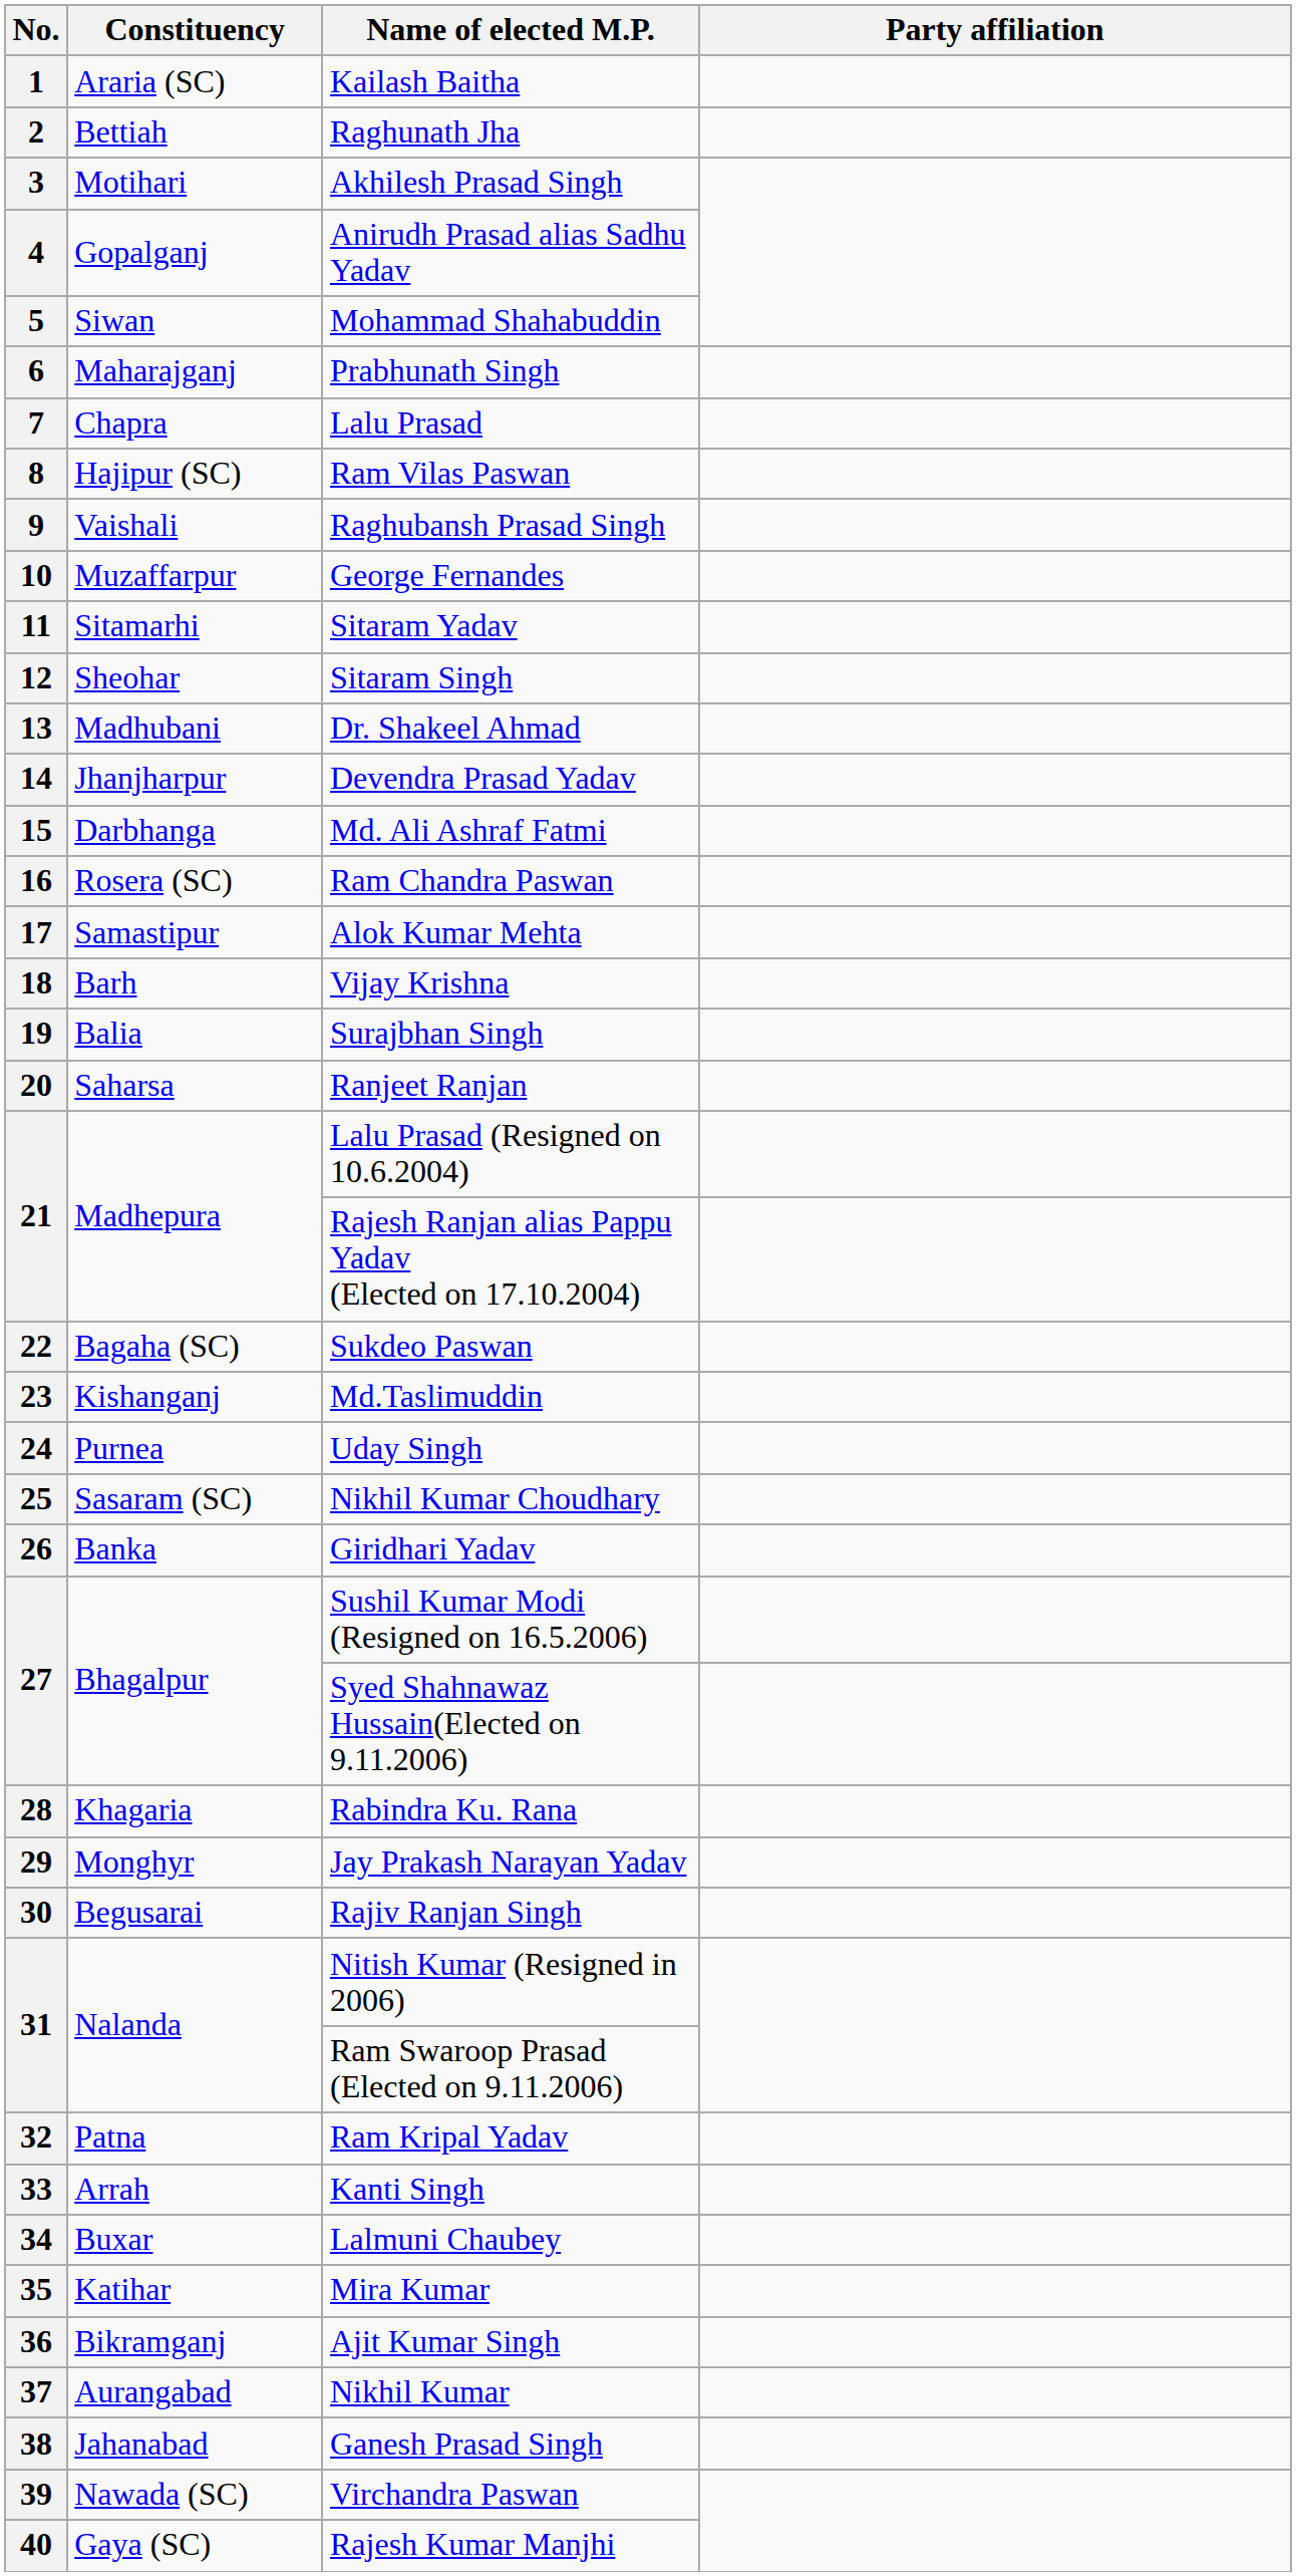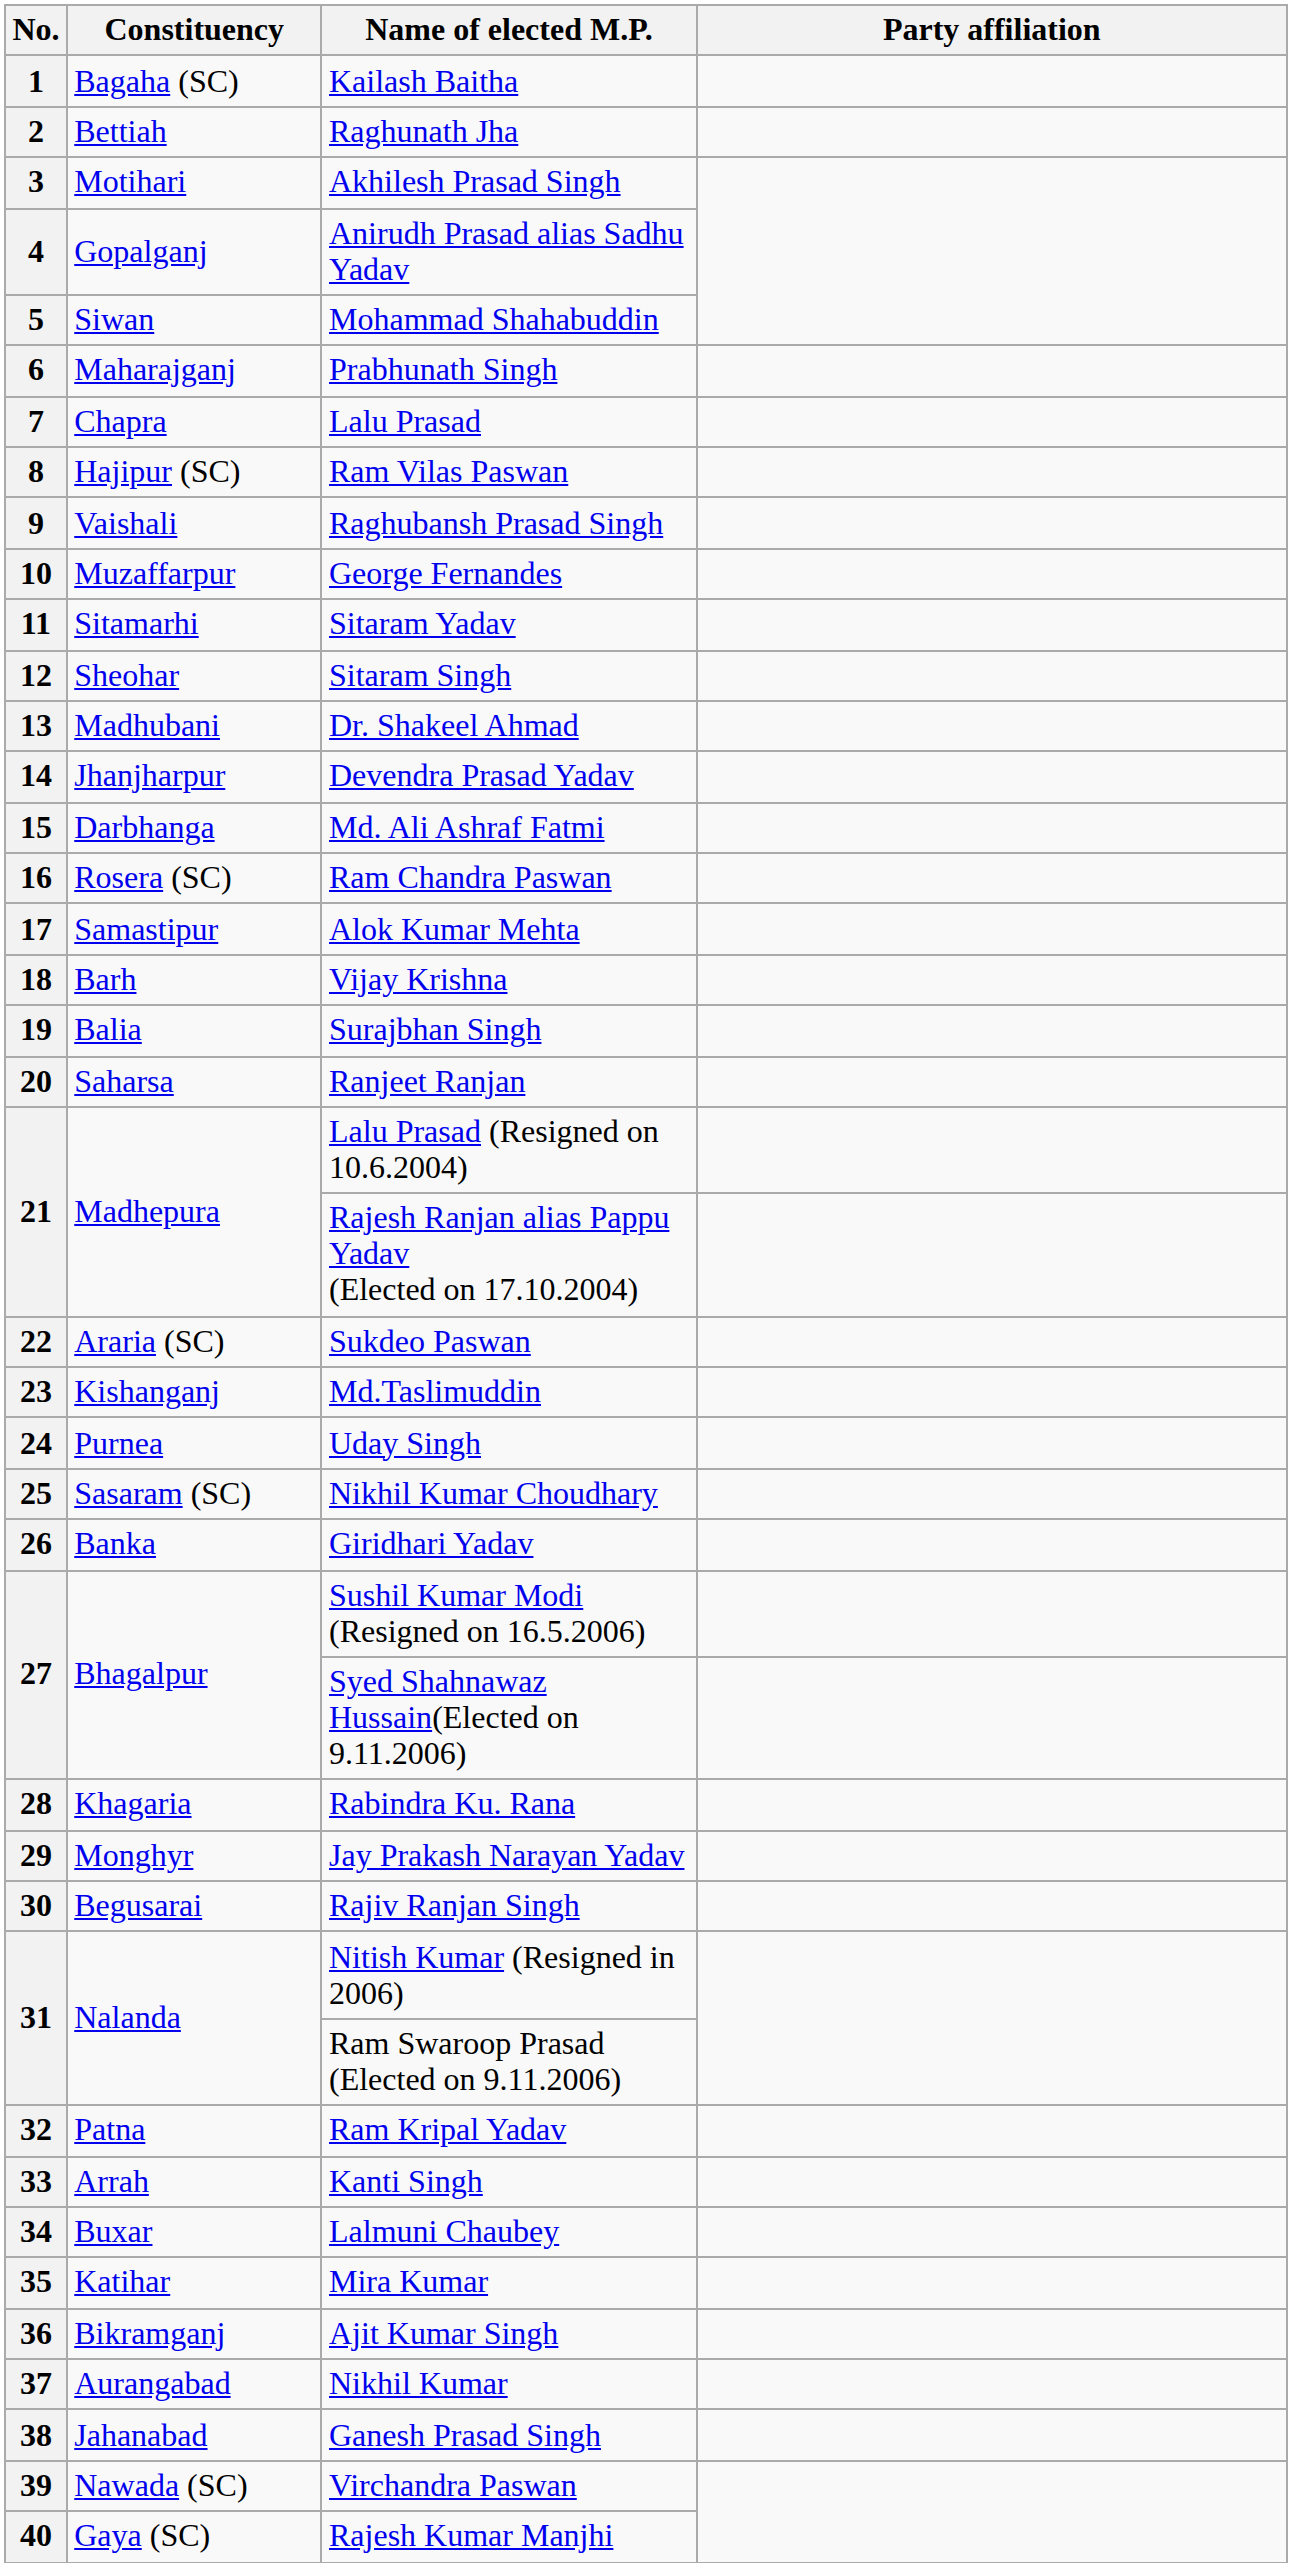 <table class="wikitable">
 <tr style="background:#ccc; text-align:center;">
 <th>No.</th>
 <th style="width:120px">Constituency</th>
 <th style="width:180px">Name of elected M.P.</th>
 <th colspan="2" style="width:18em">Party affiliation</th>
 </tr>
 <tr>
 <th>1</th>
-<td><a href='#'>Araria</a> (SC)</td>
+<td><a href='#'>Bagaha</a> (SC)</td>
 <td><a href='#'>Kailash Baitha</a></td>
 <td></td>
 </tr>
 <tr>
 <th>2</th>
 <td><a href='#'>Bettiah</a></td>
 <td><a href='#'>Raghunath Jha</a></td>
 <td></td>
 </tr>
 <tr>
 <th>3</th>
 <td><a href='#'>Motihari</a></td>
 <td><a href='#'>Akhilesh Prasad Singh</a></td>
 </tr>
 <tr>
 <th>4</th>
 <td><a href='#'>Gopalganj</a></td>
 <td><a href='#'>Anirudh Prasad alias Sadhu Yadav</a></td>
 </tr>
 <tr>
 <th>5</th>
 <td><a href='#'>Siwan</a></td>
 <td><a href='#'>Mohammad Shahabuddin</a></td>
 </tr>
 <tr>
 <th>6</th>
 <td><a href='#'>Maharajganj</a></td>
 <td><a href='#'>Prabhunath Singh</a></td>
 <td></td>
 </tr>
 <tr>
 <th>7</th>
 <td><a href='#'>Chapra</a></td>
 <td><a href='#'>Lalu Prasad</a></td>
 <td></td>
 </tr>
 <tr>
 <th>8</th>
 <td><a href='#'>Hajipur</a> (SC)</td>
 <td><a href='#'>Ram Vilas Paswan</a></td>
 <td></td>
 </tr>
 <tr>
 <th>9</th>
 <td><a href='#'>Vaishali</a></td>
 <td><a href='#'>Raghubansh Prasad Singh</a></td>
 <td></td>
 </tr>
 <tr>
 <th>10</th>
 <td><a href='#'>Muzaffarpur</a></td>
 <td><a href='#'>George Fernandes</a></td>
 <td></td>
 </tr>
 <tr>
 <th>11</th>
 <td><a href='#'>Sitamarhi</a></td>
 <td><a href='#'>Sitaram Yadav</a></td>
 <td></td>
 </tr>
 <tr>
 <th>12</th>
 <td><a href='#'>Sheohar</a></td>
 <td><a href='#'>Sitaram Singh</a></td>
 </tr>
 <tr>
 <th>13</th>
 <td><a href='#'>Madhubani</a></td>
 <td><a href='#'>Dr. Shakeel Ahmad</a></td>
 <td></td>
 </tr>
 <tr>
 <th>14</th>
 <td><a href='#'>Jhanjharpur</a></td>
 <td><a href='#'>Devendra Prasad Yadav</a></td>
 <td></td>
 </tr>
 <tr>
 <th>15</th>
 <td><a href='#'>Darbhanga</a></td>
 <td><a href='#'>Md. Ali Ashraf Fatmi</a></td>
 </tr>
 <tr>
 <th>16</th>
 <td><a href='#'>Rosera</a> (SC)</td>
 <td><a href='#'>Ram Chandra Paswan</a></td>
 <td></td>
 </tr>
 <tr>
 <th>17</th>
 <td><a href='#'>Samastipur</a></td>
 <td><a href='#'>Alok Kumar Mehta</a></td>
 <td></td>
 </tr>
 <tr>
 <th>18</th>
 <td><a href='#'>Barh</a></td>
 <td><a href='#'>Vijay Krishna</a></td>
 </tr>
 <tr>
 <th>19</th>
 <td><a href='#'>Balia</a></td>
 <td><a href='#'>Surajbhan Singh</a></td>
 <td></td>
 </tr>
 <tr>
 <th>20</th>
 <td><a href='#'>Saharsa</a></td>
 <td><a href='#'>Ranjeet Ranjan</a></td>
 </tr>
 <tr>
 <th rowspan="2">21</th>
 <td rowspan="2"><a href='#'>Madhepura</a></td>
 <td><a href='#'>Lalu Prasad</a> (Resigned on 10.6.2004)</td>
 <td></td>
 </tr>
 <tr>
 <td><a href='#'>Rajesh Ranjan alias Pappu Yadav</a><br>(Elected on 17.10.2004)</td>
 </tr>
 <tr>
 <th>22</th>
-<td><a href='#'>Bagaha</a> (SC)</td>
+<td><a href='#'>Araria</a> (SC)</td>
 <td><a href='#'>Sukdeo Paswan</a></td>
 <td></td>
 </tr>
 <tr>
 <th>23</th>
 <td><a href='#'>Kishanganj</a></td>
 <td><a href='#'>Md.Taslimuddin</a></td>
 <td></td>
 </tr>
 <tr>
 <th>24</th>
 <td><a href='#'>Purnea</a></td>
 <td><a href='#'>Uday Singh</a></td>
 <td></td>
 </tr>
 <tr>
 <th>25</th>
 <td><a href='#'>Sasaram</a> (SC)</td>
 <td><a href='#'>Nikhil Kumar Choudhary</a></td>
 </tr>
 <tr>
 <th>26</th>
 <td><a href='#'>Banka</a></td>
 <td><a href='#'>Giridhari Yadav</a></td>
 <td></td>
 </tr>
 <tr>
 <th rowspan="2">27</th>
 <td rowspan="2"><a href='#'>Bhagalpur</a></td>
 <td><a href='#'>Sushil Kumar Modi</a> (Resigned on 16.5.2006)</td>
 <td></td>
 </tr>
 <tr>
 <td><a href='#'>Syed Shahnawaz Hussain</a>(Elected on 9.11.2006)</td>
 </tr>
 <tr>
 <th>28</th>
 <td><a href='#'>Khagaria</a></td>
 <td><a href='#'>Rabindra Ku. Rana</a></td>
 <td></td>
 </tr>
 <tr>
 <th>29</th>
 <td><a href='#'>Monghyr</a></td>
 <td><a href='#'>Jay Prakash Narayan Yadav</a></td>
 </tr>
 <tr>
 <th>30</th>
 <td><a href='#'>Begusarai</a></td>
 <td><a href='#'>Rajiv Ranjan Singh</a></td>
 <td></td>
 </tr>
 <tr>
 <th rowspan="2">31</th>
 <td rowspan="2"><a href='#'>Nalanda</a></td>
 <td><a href='#'>Nitish Kumar</a> (Resigned in 2006)</td>
 </tr>
 <tr>
 <td>Ram Swaroop Prasad<br>(Elected on 9.11.2006)</td>
 </tr>
 <tr>
 <th>32</th>
 <td><a href='#'>Patna</a></td>
 <td><a href='#'>Ram Kripal Yadav</a></td>
 <td></td>
 </tr>
 <tr>
 <th>33</th>
 <td><a href='#'>Arrah</a></td>
 <td><a href='#'>Kanti Singh</a></td>
 </tr>
 <tr>
 <th>34</th>
 <td><a href='#'>Buxar</a></td>
 <td><a href='#'>Lalmuni Chaubey</a></td>
 <td></td>
 </tr>
 <tr>
 <th>35</th>
 <td><a href='#'>Katihar</a></td>
 <td><a href='#'>Mira Kumar</a></td>
 <td></td>
 </tr>
 <tr>
 <th>36</th>
 <td><a href='#'>Bikramganj</a></td>
 <td><a href='#'>Ajit Kumar Singh</a></td>
 <td></td>
 </tr>
 <tr>
 <th>37</th>
 <td><a href='#'>Aurangabad</a></td>
 <td><a href='#'>Nikhil Kumar</a></td>
 <td></td>
 </tr>
 <tr>
 <th>38</th>
 <td><a href='#'>Jahanabad</a></td>
 <td><a href='#'>Ganesh Prasad Singh</a></td>
 <td></td>
 </tr>
 <tr>
 <th>39</th>
 <td><a href='#'>Nawada</a> (SC)</td>
 <td><a href='#'>Virchandra Paswan</a></td>
 </tr>
 <tr>
 <th>40</th>
 <td><a href='#'>Gaya</a> (SC)</td>
 <td><a href='#'>Rajesh Kumar Manjhi</a></td>
 </tr>
 </table>
